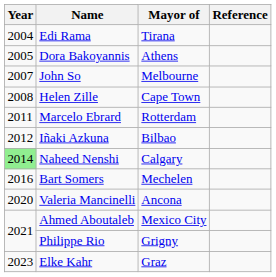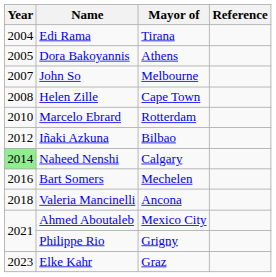 <table class="wikitable">
 <tr>
 <th>Year</th>
 <th>Name</th>
 <th>Mayor of</th>
 <th>Reference</th>
 </tr>
 <tr>
 <td>2004</td>
 <td><a href='#'>Edi Rama</a></td>
 <td> <a href='#'>Tirana</a></td>
 <td></td>
 </tr>
 <tr>
 <td>2005</td>
 <td><a href='#'>Dora Bakoyannis</a></td>
 <td> <a href='#'>Athens</a></td>
 <td></td>
 </tr>
 <tr>
 <td>2007</td>
 <td><a href='#'>John So</a></td>
 <td> <a href='#'>Melbourne</a></td>
 <td></td>
 </tr>
 <tr>
 <td>2008</td>
 <td><a href='#'>Helen Zille</a></td>
 <td>  <a href='#'>Cape Town</a></td>
 <td></td>
 </tr>
 <tr>
-<td>2011</td>
+<td>2010</td>
 <td><a href='#'>Marcelo Ebrard</a></td>
 <td> <a href='#'>Rotterdam</a></td>
 <td></td>
 </tr>
 <tr>
 <td>2012</td>
 <td><a href='#'>Iñaki Azkuna</a></td>
 <td> <a href='#'>Bilbao</a></td>
 <td></td>
 </tr>
 <tr>
 <td style="background: lightgreen;">2014</td>
 <td><a href='#'>Naheed Nenshi</a></td>
 <td> <a href='#'>Calgary</a></td>
 <td></td>
 </tr>
 <tr>
 <td>2016</td>
 <td><a href='#'>Bart Somers</a></td>
 <td> <a href='#'>Mechelen</a></td>
 <td></td>
 </tr>
 <tr>
-<td>2020</td>
+<td>2018</td>
 <td><a href='#'>Valeria Mancinelli</a></td>
 <td> <a href='#'>Ancona</a></td>
 <td></td>
 </tr>
 <tr>
 <td rowspan="2">2021</td>
 <td><a href='#'>Ahmed Aboutaleb</a></td>
 <td> <a href='#'>Mexico City</a></td>
 <td></td>
 </tr>
 <tr>
 <td 2021><a href='#'>Philippe Rio</a></td>
 <td> <a href='#'>Grigny</a></td>
 <td></td>
 </tr>
 <tr>
 <td>2023</td>
 <td><a href='#'>Elke Kahr</a></td>
 <td> <a href='#'>Graz</a></td>
 <td></td>
 </tr>
 </table>
